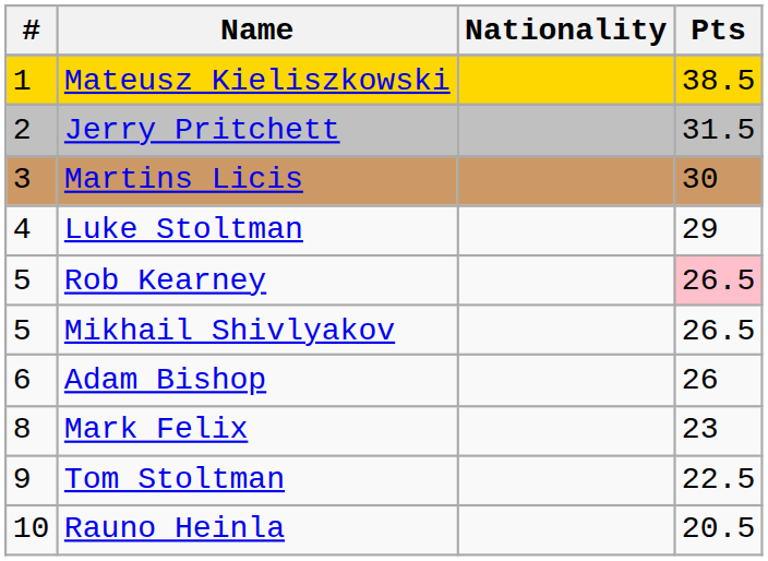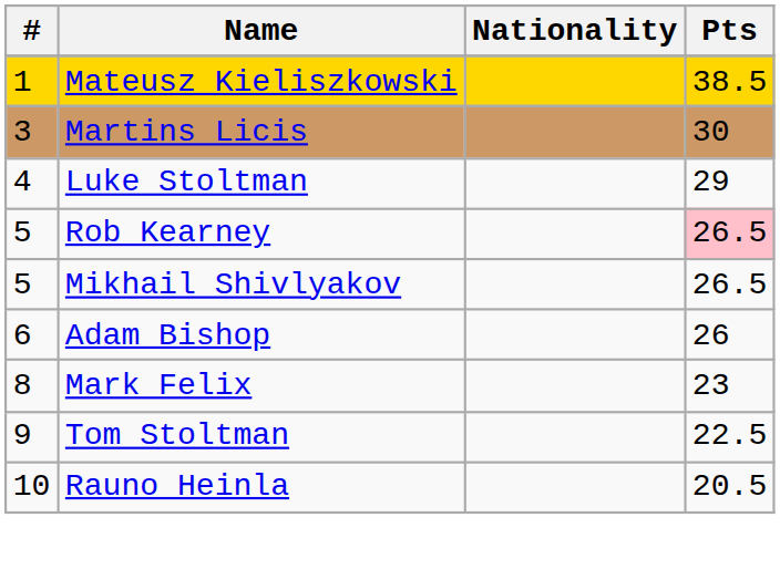 <table class="wikitable">
 <tr>
 <th>#</th>
 <th>Name</th>
 <th>Nationality</th>
 <th>Pts</th>
 </tr>
 <tr>
 </tr>
 <tr style="background:gold;">
 <td>1</td>
 <td><a href='#'>Mateusz Kieliszkowski</a></td>
 <td></td>
 <td>38.5</td>
 </tr>
 <tr>
-</tr>
-<tr style="background:silver;">
-<td>2</td>
-<td><a href='#'>Jerry Pritchett</a></td>
-<td></td>
-<td>31.5</td>
 </tr>
 <tr>
 </tr>
 <tr style="background:#c96;">
 <td>3</td>
 <td><a href='#'>Martins Licis</a></td>
 <td></td>
 <td>30</td>
 </tr>
 <tr>
 <td>4</td>
 <td><a href='#'>Luke Stoltman</a></td>
 <td></td>
 <td>29</td>
 </tr>
 <tr>
 <td>5</td>
 <td><a href='#'>Rob Kearney</a></td>
 <td></td>
 <td style="background: pink;">26.5</td>
 </tr>
 <tr>
 <td>5</td>
 <td><a href='#'>Mikhail Shivlyakov</a></td>
 <td></td>
 <td>26.5</td>
 </tr>
 <tr>
 <td>6</td>
 <td><a href='#'>Adam Bishop</a></td>
 <td></td>
 <td>26</td>
 </tr>
 <tr>
 <td>8</td>
 <td><a href='#'>Mark Felix</a></td>
 <td></td>
 <td>23</td>
 </tr>
 <tr>
 <td>9</td>
 <td><a href='#'>Tom Stoltman</a></td>
 <td></td>
 <td>22.5</td>
 </tr>
 <tr>
 <td>10</td>
 <td><a href='#'>Rauno Heinla</a></td>
 <td></td>
 <td>20.5</td>
 </tr>
 </table>
